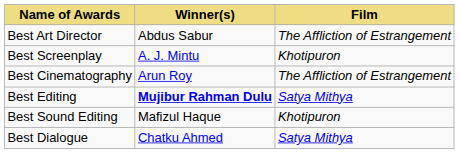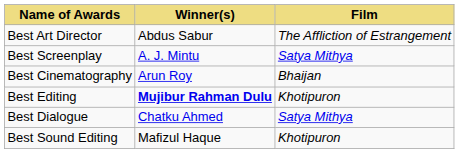 <table class="wikitable">
 <tr>
 <th style="background:#EEDD82;">Name of Awards</th>
 <th style="background:#EEDD82;">Winner(s)</th>
 <th style="background:#EEDD82;">Film</th>
 </tr>
 <tr>
 <td>Best Art Director</td>
 <td>Abdus Sabur</td>
 <td><em>The Affliction of Estrangement</em></td>
 </tr>
 <tr>
 <td>Best Screenplay</td>
 <td><a href='#'>A. J. Mintu</a></td>
-<td><em>Khotipuron</em></td>
+<td><em><a href='#'>Satya Mithya</a></em></td>
 </tr>
 <tr>
 <td>Best Cinematography</td>
 <td><a href='#'>Arun Roy</a></td>
-<td><em>The Affliction of Estrangement</em></td>
+<td><em>Bhaijan</em></td>
 </tr>
 <tr>
 <td>Best Editing</td>
 <td><strong><a href='#'>Mujibur Rahman Dulu</a></strong></td>
+<td><em>Khotipuron</em></td>
+</tr>
+<tr>
+<td>Best Dialogue</td>
+<td><a href='#'>Chatku Ahmed</a></td>
 <td><em><a href='#'>Satya Mithya</a></em></td>
 </tr>
 <tr>
 <td>Best Sound Editing</td>
 <td>Mafizul Haque</td>
 <td><em>Khotipuron</em></td>
 </tr>
-<tr>
-<td>Best Dialogue</td>
-<td><a href='#'>Chatku Ahmed</a></td>
-<td><em><a href='#'>Satya Mithya</a></em></td>
-</tr>
 </table>
